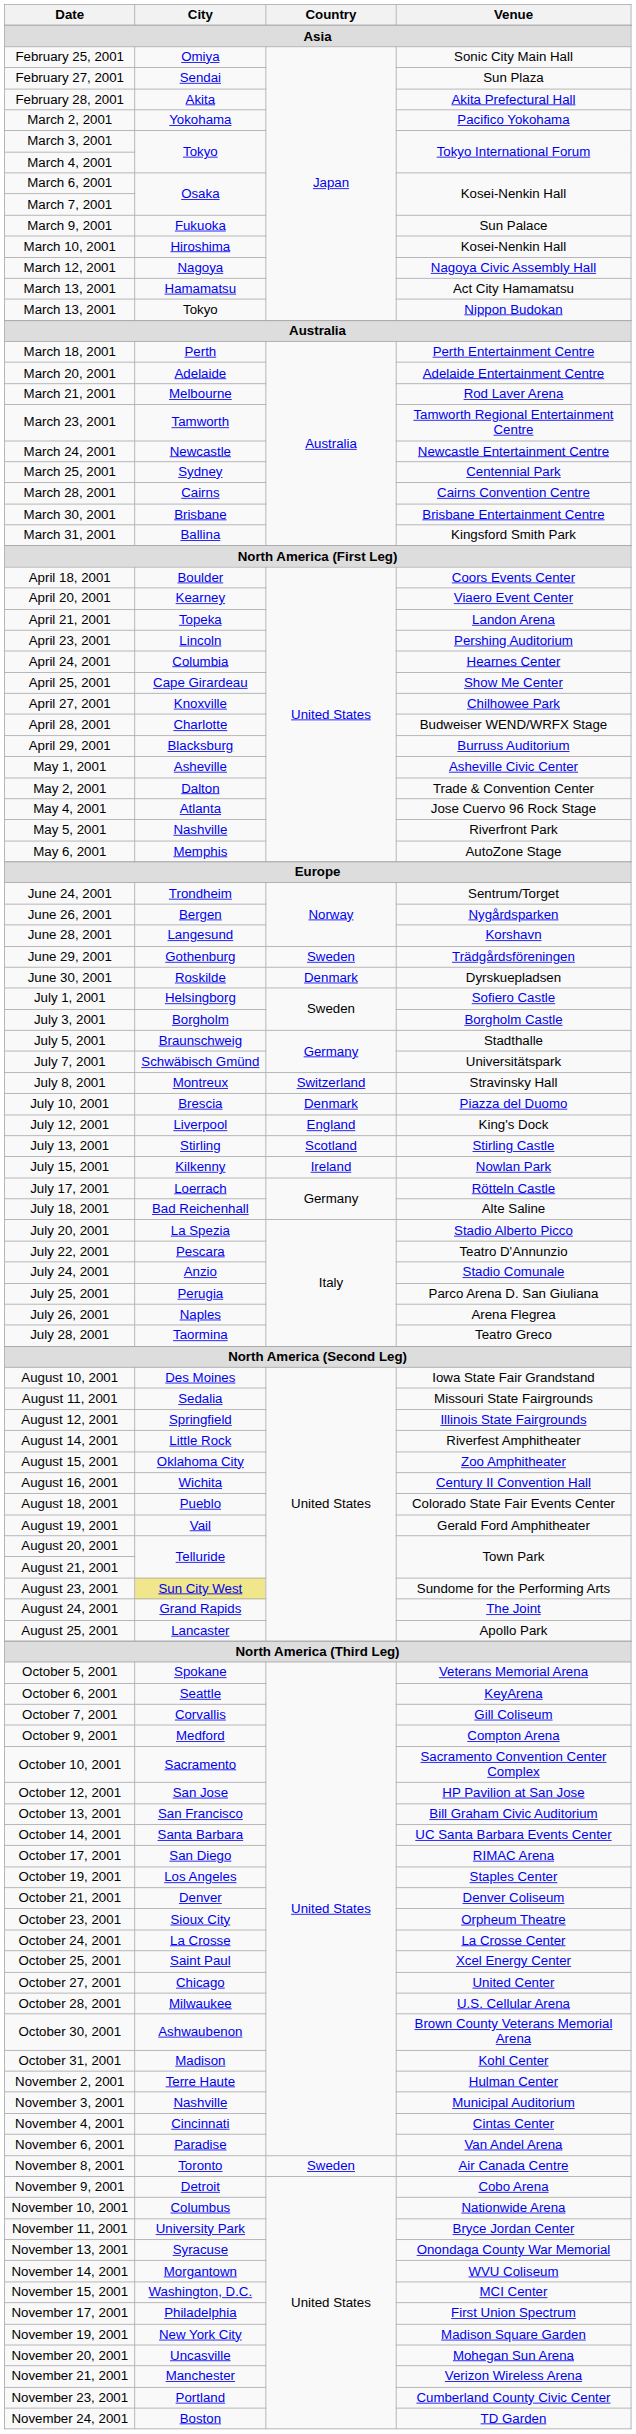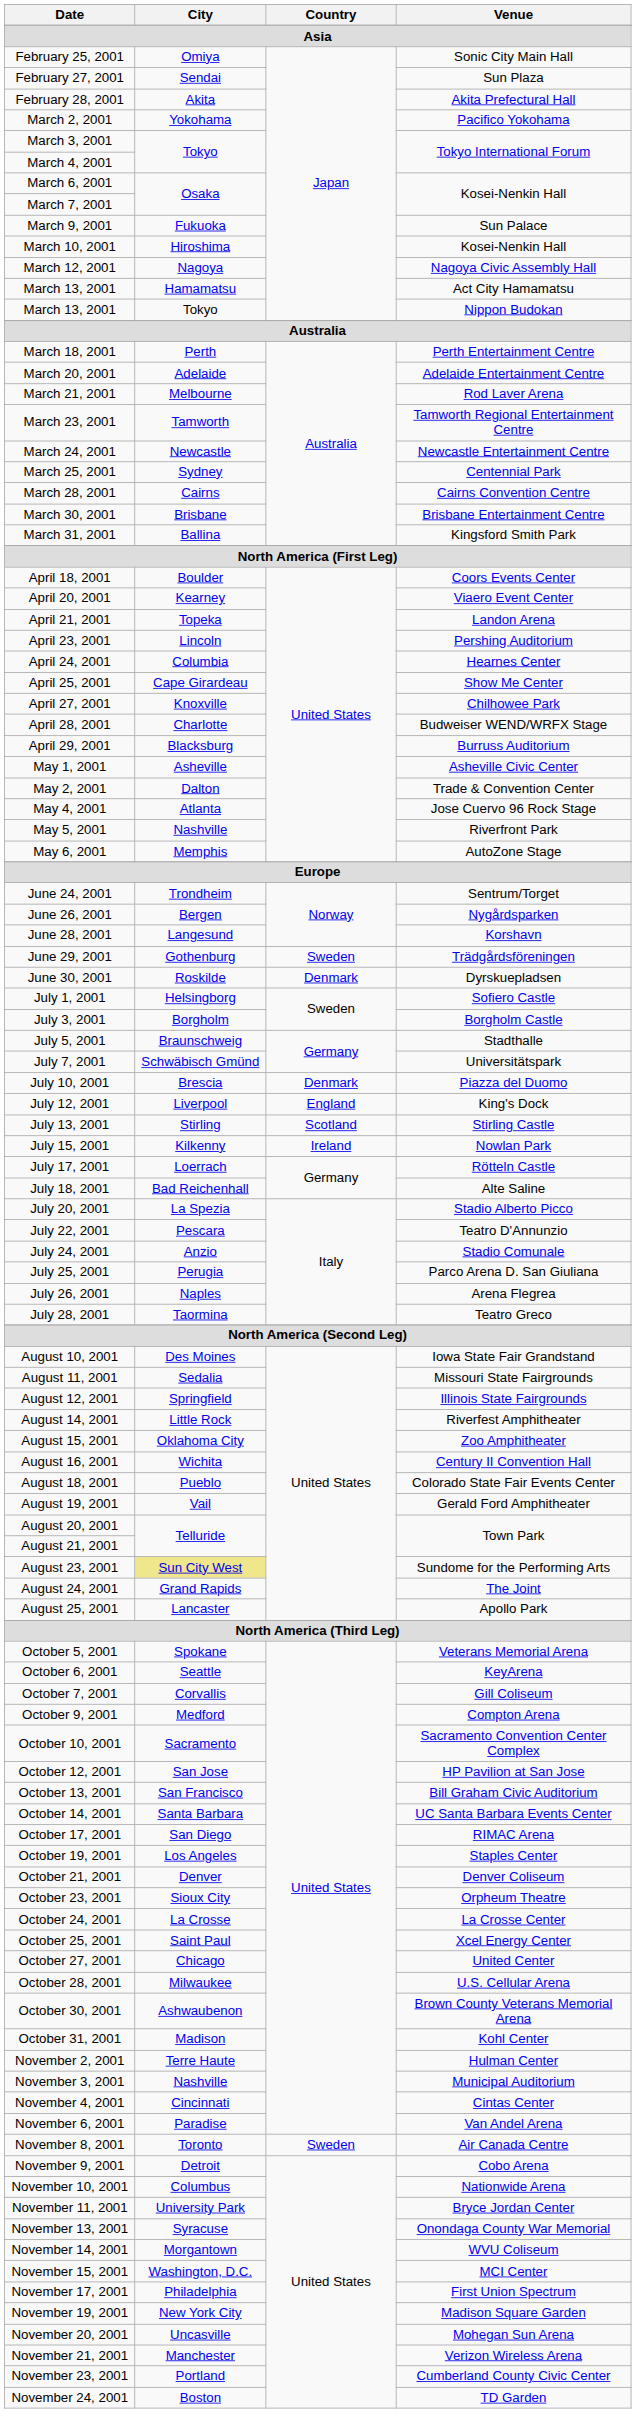 <table class="wikitable" style="text-align:center;">
 <tr>
 <th width="150">Date</th>
 <th width="150">City</th>
 <th width="150">Country</th>
 <th width="275">Venue</th>
 </tr>
 <tr>
 </tr>
 <tr style="background:#ddd;">
 <td colspan="4"><strong>Asia</strong></td>
 </tr>
 <tr>
 <td>February 25, 2001</td>
 <td><a href='#'>Omiya</a></td>
 <td rowspan="13"><a href='#'>Japan</a></td>
 <td>Sonic City Main Hall</td>
 </tr>
 <tr>
 <td>February 27, 2001</td>
 <td><a href='#'>Sendai</a></td>
 <td>Sun Plaza</td>
 </tr>
 <tr>
 <td>February 28, 2001</td>
 <td><a href='#'>Akita</a></td>
 <td><a href='#'>Akita Prefectural Hall</a></td>
 </tr>
 <tr>
 <td>March 2, 2001</td>
 <td><a href='#'>Yokohama</a></td>
 <td><a href='#'>Pacifico Yokohama</a></td>
 </tr>
 <tr>
 <td>March 3, 2001</td>
 <td rowspan="2"><a href='#'>Tokyo</a></td>
 <td rowspan="2"><a href='#'>Tokyo International Forum</a></td>
 </tr>
 <tr>
 <td>March 4, 2001</td>
 </tr>
 <tr>
 <td>March 6, 2001</td>
 <td rowspan="2"><a href='#'>Osaka</a></td>
 <td rowspan="2">Kosei-Nenkin Hall</td>
 </tr>
 <tr>
 <td>March 7, 2001</td>
 </tr>
 <tr>
 <td>March 9, 2001</td>
 <td><a href='#'>Fukuoka</a></td>
 <td>Sun Palace</td>
 </tr>
 <tr>
 <td>March 10, 2001</td>
 <td><a href='#'>Hiroshima</a></td>
 <td>Kosei-Nenkin Hall</td>
 </tr>
 <tr>
 <td>March 12, 2001</td>
 <td><a href='#'>Nagoya</a></td>
 <td><a href='#'>Nagoya Civic Assembly Hall</a></td>
 </tr>
 <tr>
 <td>March 13, 2001</td>
 <td><a href='#'>Hamamatsu</a></td>
 <td>Act City Hamamatsu</td>
 </tr>
 <tr>
 <td>March 13, 2001</td>
 <td>Tokyo</td>
 <td><a href='#'>Nippon Budokan</a></td>
 </tr>
 <tr>
 </tr>
 <tr style="background:#ddd;">
 <td colspan="4"><strong>Australia</strong></td>
 </tr>
 <tr>
 <td>March 18, 2001</td>
 <td><a href='#'>Perth</a></td>
 <td rowspan="9"><a href='#'>Australia</a></td>
 <td><a href='#'>Perth Entertainment Centre</a></td>
 </tr>
 <tr>
 <td>March 20, 2001</td>
 <td><a href='#'>Adelaide</a></td>
 <td><a href='#'>Adelaide Entertainment Centre</a></td>
 </tr>
 <tr>
 <td>March 21, 2001</td>
 <td><a href='#'>Melbourne</a></td>
 <td><a href='#'>Rod Laver Arena</a></td>
 </tr>
 <tr>
 <td>March 23, 2001</td>
 <td><a href='#'>Tamworth</a></td>
 <td><a href='#'>Tamworth Regional Entertainment Centre</a></td>
 </tr>
 <tr>
 <td>March 24, 2001</td>
 <td><a href='#'>Newcastle</a></td>
 <td><a href='#'>Newcastle Entertainment Centre</a></td>
 </tr>
 <tr>
 <td>March 25, 2001</td>
 <td><a href='#'>Sydney</a></td>
 <td><a href='#'>Centennial Park</a></td>
 </tr>
 <tr>
 <td>March 28, 2001</td>
 <td><a href='#'>Cairns</a></td>
 <td><a href='#'>Cairns Convention Centre</a></td>
 </tr>
 <tr>
 <td>March 30, 2001</td>
 <td><a href='#'>Brisbane</a></td>
 <td><a href='#'>Brisbane Entertainment Centre</a></td>
 </tr>
 <tr>
 <td>March 31, 2001</td>
 <td><a href='#'>Ballina</a></td>
 <td>Kingsford Smith Park</td>
 </tr>
 <tr>
 </tr>
 <tr style="background:#ddd;">
 <td colspan="4"><strong>North America (First Leg)</strong></td>
 </tr>
 <tr>
 <td>April 18, 2001</td>
 <td><a href='#'>Boulder</a></td>
 <td rowspan="14"><a href='#'>United States</a></td>
 <td><a href='#'>Coors Events Center</a></td>
 </tr>
 <tr>
 <td>April 20, 2001</td>
 <td><a href='#'>Kearney</a></td>
 <td><a href='#'>Viaero Event Center</a></td>
 </tr>
 <tr>
 <td>April 21, 2001</td>
 <td><a href='#'>Topeka</a></td>
 <td><a href='#'>Landon Arena</a></td>
 </tr>
 <tr>
 <td>April 23, 2001</td>
 <td><a href='#'>Lincoln</a></td>
 <td><a href='#'>Pershing Auditorium</a></td>
 </tr>
 <tr>
 <td>April 24, 2001</td>
 <td><a href='#'>Columbia</a></td>
 <td><a href='#'>Hearnes Center</a></td>
 </tr>
 <tr>
 <td>April 25, 2001</td>
 <td><a href='#'>Cape Girardeau</a></td>
 <td><a href='#'>Show Me Center</a></td>
 </tr>
 <tr>
 <td>April 27, 2001</td>
 <td><a href='#'>Knoxville</a></td>
 <td><a href='#'>Chilhowee Park</a></td>
 </tr>
 <tr>
 <td>April 28, 2001</td>
 <td><a href='#'>Charlotte</a></td>
 <td>Budweiser WEND/WRFX Stage</td>
 </tr>
 <tr>
 <td>April 29, 2001</td>
 <td><a href='#'>Blacksburg</a></td>
 <td><a href='#'>Burruss Auditorium</a></td>
 </tr>
 <tr>
 <td>May 1, 2001</td>
 <td><a href='#'>Asheville</a></td>
 <td><a href='#'>Asheville Civic Center</a></td>
 </tr>
 <tr>
 <td>May 2, 2001</td>
 <td><a href='#'>Dalton</a></td>
 <td>Trade & Convention Center</td>
 </tr>
 <tr>
 <td>May 4, 2001</td>
 <td><a href='#'>Atlanta</a></td>
 <td>Jose Cuervo 96 Rock Stage</td>
 </tr>
 <tr>
 <td>May 5, 2001</td>
 <td><a href='#'>Nashville</a></td>
 <td>Riverfront Park</td>
 </tr>
 <tr>
 <td>May 6, 2001</td>
 <td><a href='#'>Memphis</a></td>
 <td>AutoZone Stage</td>
 </tr>
 <tr>
 </tr>
 <tr style="background:#ddd;">
 <td colspan="4"><strong>Europe</strong></td>
 </tr>
 <tr>
 <td>June 24, 2001</td>
 <td><a href='#'>Trondheim</a></td>
 <td rowspan="3"><a href='#'>Norway</a></td>
 <td>Sentrum/Torget</td>
 </tr>
 <tr>
 <td>June 26, 2001</td>
 <td><a href='#'>Bergen</a></td>
 <td><a href='#'>Nygårdsparken</a></td>
 </tr>
 <tr>
 <td>June 28, 2001</td>
 <td><a href='#'>Langesund</a></td>
 <td><a href='#'>Korshavn</a></td>
 </tr>
 <tr>
 <td>June 29, 2001</td>
 <td><a href='#'>Gothenburg</a></td>
 <td><a href='#'>Sweden</a></td>
 <td><a href='#'>Trädgårdsföreningen</a></td>
 </tr>
 <tr>
 <td>June 30, 2001</td>
 <td><a href='#'>Roskilde</a></td>
 <td><a href='#'>Denmark</a></td>
 <td>Dyrskuepladsen</td>
 </tr>
 <tr>
 <td>July 1, 2001</td>
 <td><a href='#'>Helsingborg</a></td>
 <td rowspan="2">Sweden</td>
 <td><a href='#'>Sofiero Castle</a></td>
 </tr>
 <tr>
 <td>July 3, 2001</td>
 <td><a href='#'>Borgholm</a></td>
 <td><a href='#'>Borgholm Castle</a></td>
 </tr>
 <tr>
 <td>July 5, 2001</td>
 <td><a href='#'>Braunschweig</a></td>
 <td rowspan="2"><a href='#'>Germany</a></td>
 <td>Stadthalle</td>
 </tr>
 <tr>
 <td>July 7, 2001</td>
 <td><a href='#'>Schwäbisch Gmünd</a></td>
 <td>Universitätspark</td>
-</tr>
-<tr>
-<td>July 8, 2001</td>
-<td><a href='#'>Montreux</a></td>
-<td><a href='#'>Switzerland</a></td>
-<td>Stravinsky Hall</td>
 </tr>
 <tr>
 <td>July 10, 2001</td>
 <td><a href='#'>Brescia</a></td>
 <td><a href='#'>Denmark</a></td>
 <td><a href='#'>Piazza del Duomo</a></td>
 </tr>
 <tr>
 <td>July 12, 2001</td>
 <td><a href='#'>Liverpool</a></td>
 <td><a href='#'>England</a></td>
 <td>King's Dock</td>
 </tr>
 <tr>
 <td>July 13, 2001</td>
 <td><a href='#'>Stirling</a></td>
 <td><a href='#'>Scotland</a></td>
 <td><a href='#'>Stirling Castle</a></td>
 </tr>
 <tr>
 <td>July 15, 2001</td>
 <td><a href='#'>Kilkenny</a></td>
 <td><a href='#'>Ireland</a></td>
 <td><a href='#'>Nowlan Park</a></td>
 </tr>
 <tr>
 <td>July 17, 2001</td>
 <td><a href='#'>Loerrach</a></td>
 <td rowspan="2">Germany</td>
 <td><a href='#'>Rötteln Castle</a></td>
 </tr>
 <tr>
 <td>July 18, 2001</td>
 <td><a href='#'>Bad Reichenhall</a></td>
 <td>Alte Saline</td>
 </tr>
 <tr>
 <td>July 20, 2001</td>
 <td><a href='#'>La Spezia</a></td>
 <td rowspan="6">Italy</td>
 <td><a href='#'>Stadio Alberto Picco</a></td>
 </tr>
 <tr>
 <td>July 22, 2001</td>
 <td><a href='#'>Pescara</a></td>
 <td>Teatro D'Annunzio</td>
 </tr>
 <tr>
 <td>July 24, 2001</td>
 <td><a href='#'>Anzio</a></td>
 <td><a href='#'>Stadio Comunale</a></td>
 </tr>
 <tr>
 <td>July 25, 2001</td>
 <td><a href='#'>Perugia</a></td>
 <td>Parco Arena D. San Giuliana</td>
 </tr>
 <tr>
 <td>July 26, 2001</td>
 <td><a href='#'>Naples</a></td>
 <td>Arena Flegrea</td>
 </tr>
 <tr>
 <td>July 28, 2001</td>
 <td><a href='#'>Taormina</a></td>
 <td>Teatro Greco</td>
 </tr>
 <tr>
 </tr>
 <tr style="background:#ddd;">
 <td colspan="4"><strong>North America (Second Leg)</strong></td>
 </tr>
 <tr>
 <td>August 10, 2001</td>
 <td><a href='#'>Des Moines</a></td>
 <td rowspan="13">United States</td>
 <td>Iowa State Fair Grandstand</td>
 </tr>
 <tr>
 <td>August 11, 2001</td>
 <td><a href='#'>Sedalia</a></td>
 <td>Missouri State Fairgrounds</td>
 </tr>
 <tr>
 <td>August 12, 2001</td>
 <td><a href='#'>Springfield</a></td>
 <td><a href='#'>Illinois State Fairgrounds</a></td>
 </tr>
 <tr>
 <td>August 14, 2001</td>
 <td><a href='#'>Little Rock</a></td>
 <td>Riverfest Amphitheater</td>
 </tr>
 <tr>
 <td>August 15, 2001</td>
 <td><a href='#'>Oklahoma City</a></td>
 <td><a href='#'>Zoo Amphitheater</a></td>
 </tr>
 <tr>
 <td>August 16, 2001</td>
 <td><a href='#'>Wichita</a></td>
 <td><a href='#'>Century II Convention Hall</a></td>
 </tr>
 <tr>
 <td>August 18, 2001</td>
 <td><a href='#'>Pueblo</a></td>
 <td>Colorado State Fair Events Center</td>
 </tr>
 <tr>
 <td>August 19, 2001</td>
 <td><a href='#'>Vail</a></td>
 <td>Gerald Ford Amphitheater</td>
 </tr>
 <tr>
 <td>August 20, 2001</td>
 <td rowspan="2"><a href='#'>Telluride</a></td>
 <td rowspan="2">Town Park</td>
 </tr>
 <tr>
 <td>August 21, 2001</td>
 </tr>
 <tr>
 <td>August 23, 2001</td>
 <td style="background: khaki;"><a href='#'>Sun City West</a></td>
 <td>Sundome for the Performing Arts</td>
 </tr>
 <tr>
 <td>August 24, 2001</td>
 <td><a href='#'>Grand Rapids</a></td>
 <td><a href='#'>The Joint</a></td>
 </tr>
 <tr>
 <td>August 25, 2001</td>
 <td><a href='#'>Lancaster</a></td>
 <td>Apollo Park</td>
 </tr>
 <tr>
 </tr>
 <tr style="background:#ddd;">
 <td colspan="4"><strong>North America (Third Leg)</strong></td>
 </tr>
 <tr>
 <td>October 5, 2001</td>
 <td><a href='#'>Spokane</a></td>
 <td rowspan="22"><a href='#'>United States</a></td>
 <td><a href='#'>Veterans Memorial Arena</a></td>
 </tr>
 <tr>
 <td>October 6, 2001</td>
 <td><a href='#'>Seattle</a></td>
 <td><a href='#'>KeyArena</a></td>
 </tr>
 <tr>
 <td>October 7, 2001</td>
 <td><a href='#'>Corvallis</a></td>
 <td><a href='#'>Gill Coliseum</a></td>
 </tr>
 <tr>
 <td>October 9, 2001</td>
 <td><a href='#'>Medford</a></td>
 <td><a href='#'>Compton Arena</a></td>
 </tr>
 <tr>
 <td>October 10, 2001</td>
 <td><a href='#'>Sacramento</a></td>
 <td><a href='#'>Sacramento Convention Center Complex</a></td>
 </tr>
 <tr>
 <td>October 12, 2001</td>
 <td><a href='#'>San Jose</a></td>
 <td><a href='#'>HP Pavilion at San Jose</a></td>
 </tr>
 <tr>
 <td>October 13, 2001</td>
 <td><a href='#'>San Francisco</a></td>
 <td><a href='#'>Bill Graham Civic Auditorium</a></td>
 </tr>
 <tr>
 <td>October 14, 2001</td>
 <td><a href='#'>Santa Barbara</a></td>
 <td><a href='#'>UC Santa Barbara Events Center</a></td>
 </tr>
 <tr>
 <td>October 17, 2001</td>
 <td><a href='#'>San Diego</a></td>
 <td><a href='#'>RIMAC Arena</a></td>
 </tr>
 <tr>
 <td>October 19, 2001</td>
 <td><a href='#'>Los Angeles</a></td>
 <td><a href='#'>Staples Center</a></td>
 </tr>
 <tr>
 <td>October 21, 2001</td>
 <td><a href='#'>Denver</a></td>
 <td><a href='#'>Denver Coliseum</a></td>
 </tr>
 <tr>
 <td>October 23, 2001</td>
 <td><a href='#'>Sioux City</a></td>
 <td><a href='#'>Orpheum Theatre</a></td>
 </tr>
 <tr>
 <td>October 24, 2001</td>
 <td><a href='#'>La Crosse</a></td>
 <td><a href='#'>La Crosse Center</a></td>
 </tr>
 <tr>
 <td>October 25, 2001</td>
 <td><a href='#'>Saint Paul</a></td>
 <td><a href='#'>Xcel Energy Center</a></td>
 </tr>
 <tr>
 <td>October 27, 2001</td>
 <td><a href='#'>Chicago</a></td>
 <td><a href='#'>United Center</a></td>
 </tr>
 <tr>
 <td>October 28, 2001</td>
 <td><a href='#'>Milwaukee</a></td>
 <td><a href='#'>U.S. Cellular Arena</a></td>
 </tr>
 <tr>
 <td>October 30, 2001</td>
 <td><a href='#'>Ashwaubenon</a></td>
 <td><a href='#'>Brown County Veterans Memorial Arena</a></td>
 </tr>
 <tr>
 <td>October 31, 2001</td>
 <td><a href='#'>Madison</a></td>
 <td><a href='#'>Kohl Center</a></td>
 </tr>
 <tr>
 <td>November 2, 2001</td>
 <td><a href='#'>Terre Haute</a></td>
 <td><a href='#'>Hulman Center</a></td>
 </tr>
 <tr>
 <td>November 3, 2001</td>
 <td><a href='#'>Nashville</a></td>
 <td><a href='#'>Municipal Auditorium</a></td>
 </tr>
 <tr>
 <td>November 4, 2001</td>
 <td><a href='#'>Cincinnati</a></td>
 <td><a href='#'>Cintas Center</a></td>
 </tr>
 <tr>
 <td>November 6, 2001</td>
 <td><a href='#'>Paradise</a></td>
 <td><a href='#'>Van Andel Arena</a></td>
 </tr>
 <tr>
 <td>November 8, 2001</td>
 <td><a href='#'>Toronto</a></td>
 <td><a href='#'>Sweden</a></td>
 <td><a href='#'>Air Canada Centre</a></td>
 </tr>
 <tr>
 <td>November 9, 2001</td>
 <td><a href='#'>Detroit</a></td>
 <td rowspan="12">United States</td>
 <td><a href='#'>Cobo Arena</a></td>
 </tr>
 <tr>
 <td>November 10, 2001</td>
 <td><a href='#'>Columbus</a></td>
 <td><a href='#'>Nationwide Arena</a></td>
 </tr>
 <tr>
 <td>November 11, 2001</td>
 <td><a href='#'>University Park</a></td>
 <td><a href='#'>Bryce Jordan Center</a></td>
 </tr>
 <tr>
 <td>November 13, 2001</td>
 <td><a href='#'>Syracuse</a></td>
 <td><a href='#'>Onondaga County War Memorial</a></td>
 </tr>
 <tr>
 <td>November 14, 2001</td>
 <td><a href='#'>Morgantown</a></td>
 <td><a href='#'>WVU Coliseum</a></td>
 </tr>
 <tr>
 <td>November 15, 2001</td>
 <td><a href='#'>Washington, D.C.</a></td>
 <td><a href='#'>MCI Center</a></td>
 </tr>
 <tr>
 <td>November 17, 2001</td>
 <td><a href='#'>Philadelphia</a></td>
 <td><a href='#'>First Union Spectrum</a></td>
 </tr>
 <tr>
 <td>November 19, 2001</td>
 <td><a href='#'>New York City</a></td>
 <td><a href='#'>Madison Square Garden</a></td>
 </tr>
 <tr>
 <td>November 20, 2001</td>
 <td><a href='#'>Uncasville</a></td>
 <td><a href='#'>Mohegan Sun Arena</a></td>
 </tr>
 <tr>
 <td>November 21, 2001</td>
 <td><a href='#'>Manchester</a></td>
 <td><a href='#'>Verizon Wireless Arena</a></td>
 </tr>
 <tr>
 <td>November 23, 2001</td>
 <td><a href='#'>Portland</a></td>
 <td><a href='#'>Cumberland County Civic Center</a></td>
 </tr>
 <tr>
 <td>November 24, 2001</td>
 <td><a href='#'>Boston</a></td>
 <td><a href='#'>TD Garden</a></td>
 </tr>
 </table>
